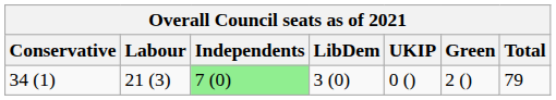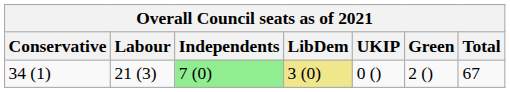 <table class="wikitable">
 <tr>
 <th colspan="7">Overall Council seats as of 2021</th>
 </tr>
 <tr>
 <th>Conservative</th>
 <th>Labour</th>
 <th>Independents</th>
 <th>LibDem</th>
 <th>UKIP</th>
 <th>Green</th>
 <th>Total</th>
 </tr>
 <tr>
 <td>34 (1)</td>
 <td>21 (3)</td>
 <td style="background: lightgreen;">7 (0)</td>
-<td>3 (0)</td>
+<td style="background: khaki;">3 (0)</td>
 <td>0 ()</td>
 <td>2 ()</td>
-<td>79</td>
+<td>67</td>
 </tr>
 </table>
